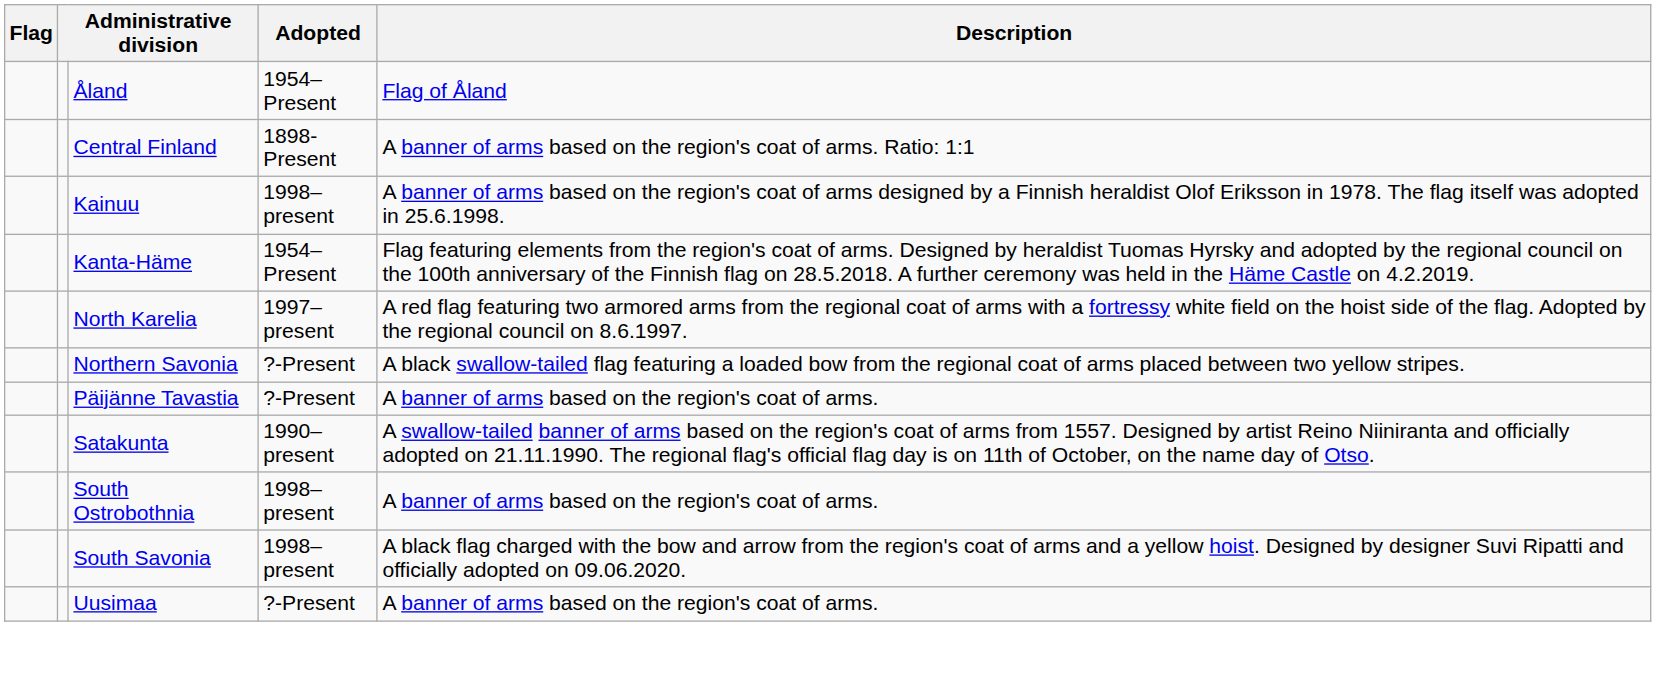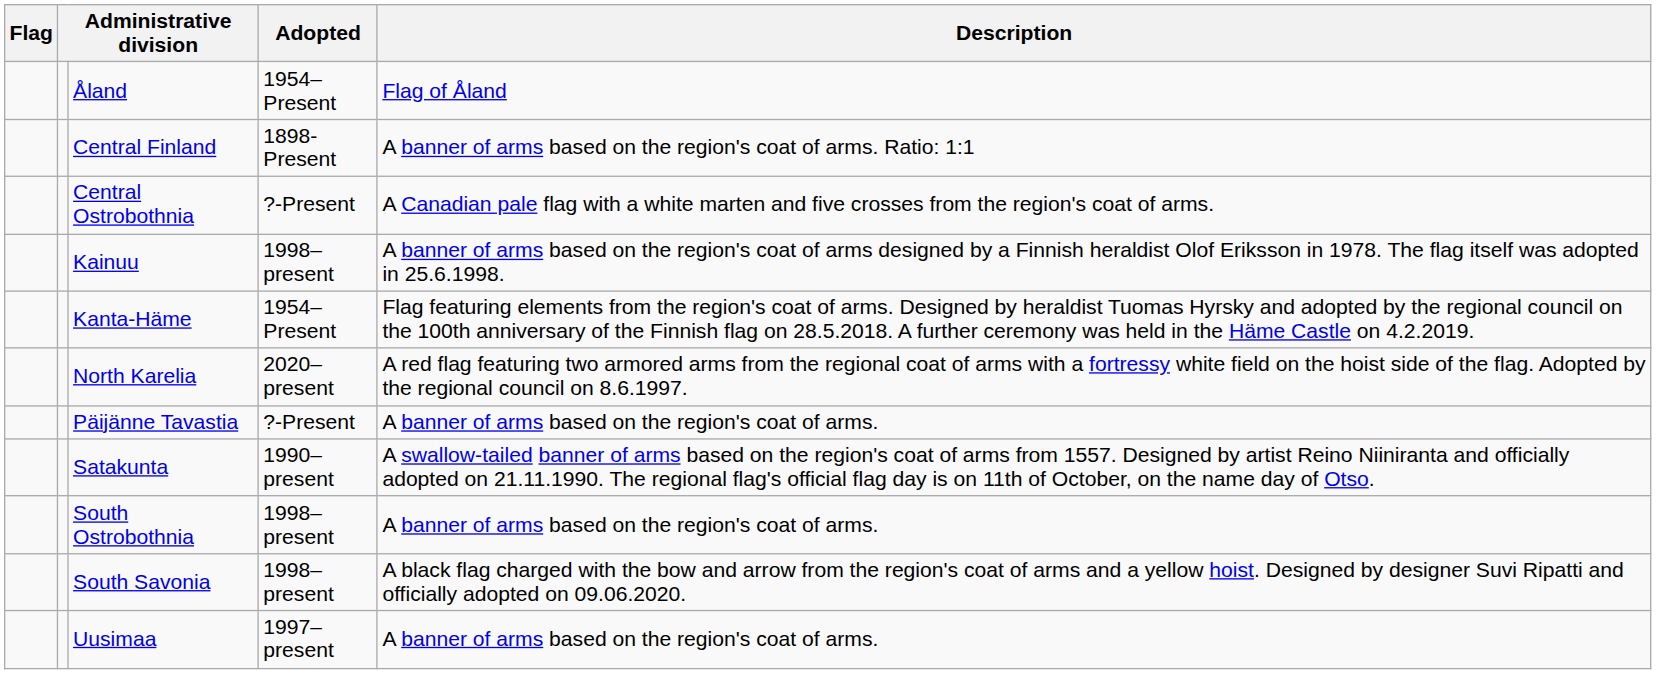 <table class="wikitable sortable">
 <tr>
 <th class="unsortable">Flag</th>
 <th colspan="2">Administrative division</th>
 <th>Adopted</th>
 <th class="unsortable">Description</th>
 </tr>
 <tr>
 <td></td>
 <td></td>
 <td><a href='#'>Åland</a></td>
 <td>1954–Present</td>
 <td><a href='#'>Flag of Åland</a></td>
 </tr>
 <tr>
 <td></td>
 <td></td>
 <td><a href='#'>Central Finland</a></td>
 <td>1898-Present</td>
 <td>A <a href='#'>banner of arms</a> based on the region's coat of arms. Ratio: 1:1</td>
 </tr>
 <tr>
 <td></td>
 <td></td>
+<td><a href='#'>Central Ostrobothnia</a></td>
+<td>?-Present</td>
+<td>A <a href='#'>Canadian pale</a> flag with a white marten and five crosses from the region's coat of arms.</td>
+</tr>
+<tr>
+<td></td>
+<td></td>
 <td><a href='#'>Kainuu</a></td>
 <td>1998–present</td>
 <td>A <a href='#'>banner of arms</a> based on the region's coat of arms designed by a Finnish heraldist Olof Eriksson in 1978. The flag itself was adopted in 25.6.1998. </td>
 </tr>
 <tr>
 <td></td>
 <td></td>
 <td><a href='#'>Kanta-Häme</a></td>
 <td>1954–Present</td>
 <td>Flag featuring elements from the region's coat of arms. Designed by heraldist Tuomas Hyrsky and adopted by the regional council on the 100th anniversary of the Finnish flag on 28.5.2018.  A further ceremony was held in the <a href='#'>Häme Castle</a> on 4.2.2019. </td>
 </tr>
 <tr>
 <td></td>
 <td></td>
 <td><a href='#'>North Karelia</a></td>
-<td>1997–present</td>
+<td>2020–present</td>
 <td>A red flag featuring two armored arms from the regional coat of arms with a <a href='#'>fortressy</a> white field on the hoist side of the flag. Adopted by the regional council on 8.6.1997. </td>
-</tr>
-<tr>
-<td></td>
-<td></td>
-<td><a href='#'>Northern Savonia</a></td>
-<td>?-Present</td>
-<td>A black <a href='#'>swallow-tailed</a> flag featuring a loaded bow from the regional coat of arms placed between two yellow stripes.</td>
 </tr>
 <tr>
 <td></td>
 <td></td>
 <td><a href='#'>Päijänne Tavastia</a></td>
 <td>?-Present</td>
 <td>A <a href='#'>banner of arms</a> based on the region's coat of arms.</td>
 </tr>
 <tr>
 <td></td>
 <td></td>
 <td><a href='#'>Satakunta</a></td>
 <td>1990–present</td>
 <td>A <a href='#'>swallow-tailed</a> <a href='#'>banner of arms</a> based on the region's coat of arms from 1557. Designed by artist Reino Niiniranta and officially adopted on 21.11.1990. The regional flag's official flag day is on 11th of October, on the name day of <a href='#'>Otso</a>. </td>
 </tr>
 <tr>
 <td></td>
 <td></td>
 <td><a href='#'>South Ostrobothnia</a></td>
 <td>1998–present</td>
 <td>A <a href='#'>banner of arms</a> based on the region's coat of arms.</td>
 </tr>
 <tr>
 <td></td>
 <td></td>
 <td><a href='#'>South Savonia</a></td>
 <td>1998–present</td>
 <td>A black flag charged with the bow and arrow from the region's coat of arms and a yellow <a href='#'>hoist</a>. Designed by designer Suvi Ripatti and officially adopted on 09.06.2020.</td>
 </tr>
 <tr>
 <td></td>
 <td></td>
 <td><a href='#'>Uusimaa</a></td>
-<td>?-Present</td>
+<td>1997–present</td>
 <td>A <a href='#'>banner of arms</a> based on the region's coat of arms.</td>
 </tr>
 </table>
